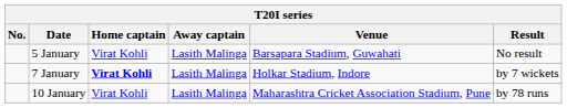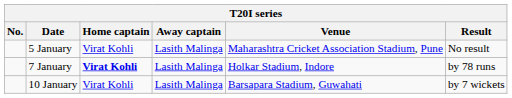 <table class="wikitable">
 <tr>
 <th colspan="9">T20I series</th>
 </tr>
 <tr>
 <th>No.</th>
 <th>Date</th>
 <th>Home captain</th>
 <th>Away captain</th>
 <th>Venue</th>
 <th>Result</th>
 </tr>
 <tr>
 <td></td>
 <td>5 January</td>
 <td><a href='#'>Virat Kohli</a></td>
 <td><a href='#'>Lasith Malinga</a></td>
-<td><a href='#'>Barsapara Stadium</a>, <a href='#'>Guwahati</a></td>
+<td><a href='#'>Maharashtra Cricket Association Stadium</a>, <a href='#'>Pune</a></td>
 <td>No result</td>
 </tr>
 <tr>
 <td></td>
 <td>7 January</td>
 <td><strong><a href='#'>Virat Kohli</a></strong></td>
 <td><a href='#'>Lasith Malinga</a></td>
 <td><a href='#'>Holkar Stadium</a>, <a href='#'>Indore</a></td>
-<td> by 7 wickets</td>
+<td> by 78 runs</td>
 </tr>
 <tr>
 <td></td>
 <td>10 January</td>
 <td><a href='#'>Virat Kohli</a></td>
 <td><a href='#'>Lasith Malinga</a></td>
-<td><a href='#'>Maharashtra Cricket Association Stadium</a>, <a href='#'>Pune</a></td>
-<td> by 78 runs</td>
+<td><a href='#'>Barsapara Stadium</a>, <a href='#'>Guwahati</a></td>
+<td> by 7 wickets</td>
 </tr>
 </table>
